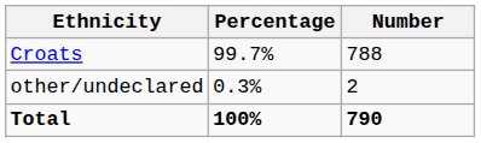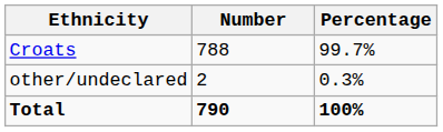 <table class="wikitable">
 <tr>
 <th width="100px">Ethnicity</th>
+<th width="80px">Number</th>
 <th width="80px">Percentage</th>
-<th width="80px">Number</th>
 </tr>
 <tr>
 <td><a href='#'>Croats</a></td>
+<td>788</td>
 <td>99.7%</td>
-<td>788</td>
 </tr>
 <tr>
 <td>other/undeclared</td>
+<td>2</td>
 <td>0.3%</td>
-<td>2</td>
 </tr>
 <tr>
 <td><strong>Total</strong></td>
+<td><strong>790</strong></td>
 <td><strong>100%</strong></td>
-<td><strong>790</strong></td>
 </tr>
 </table>
